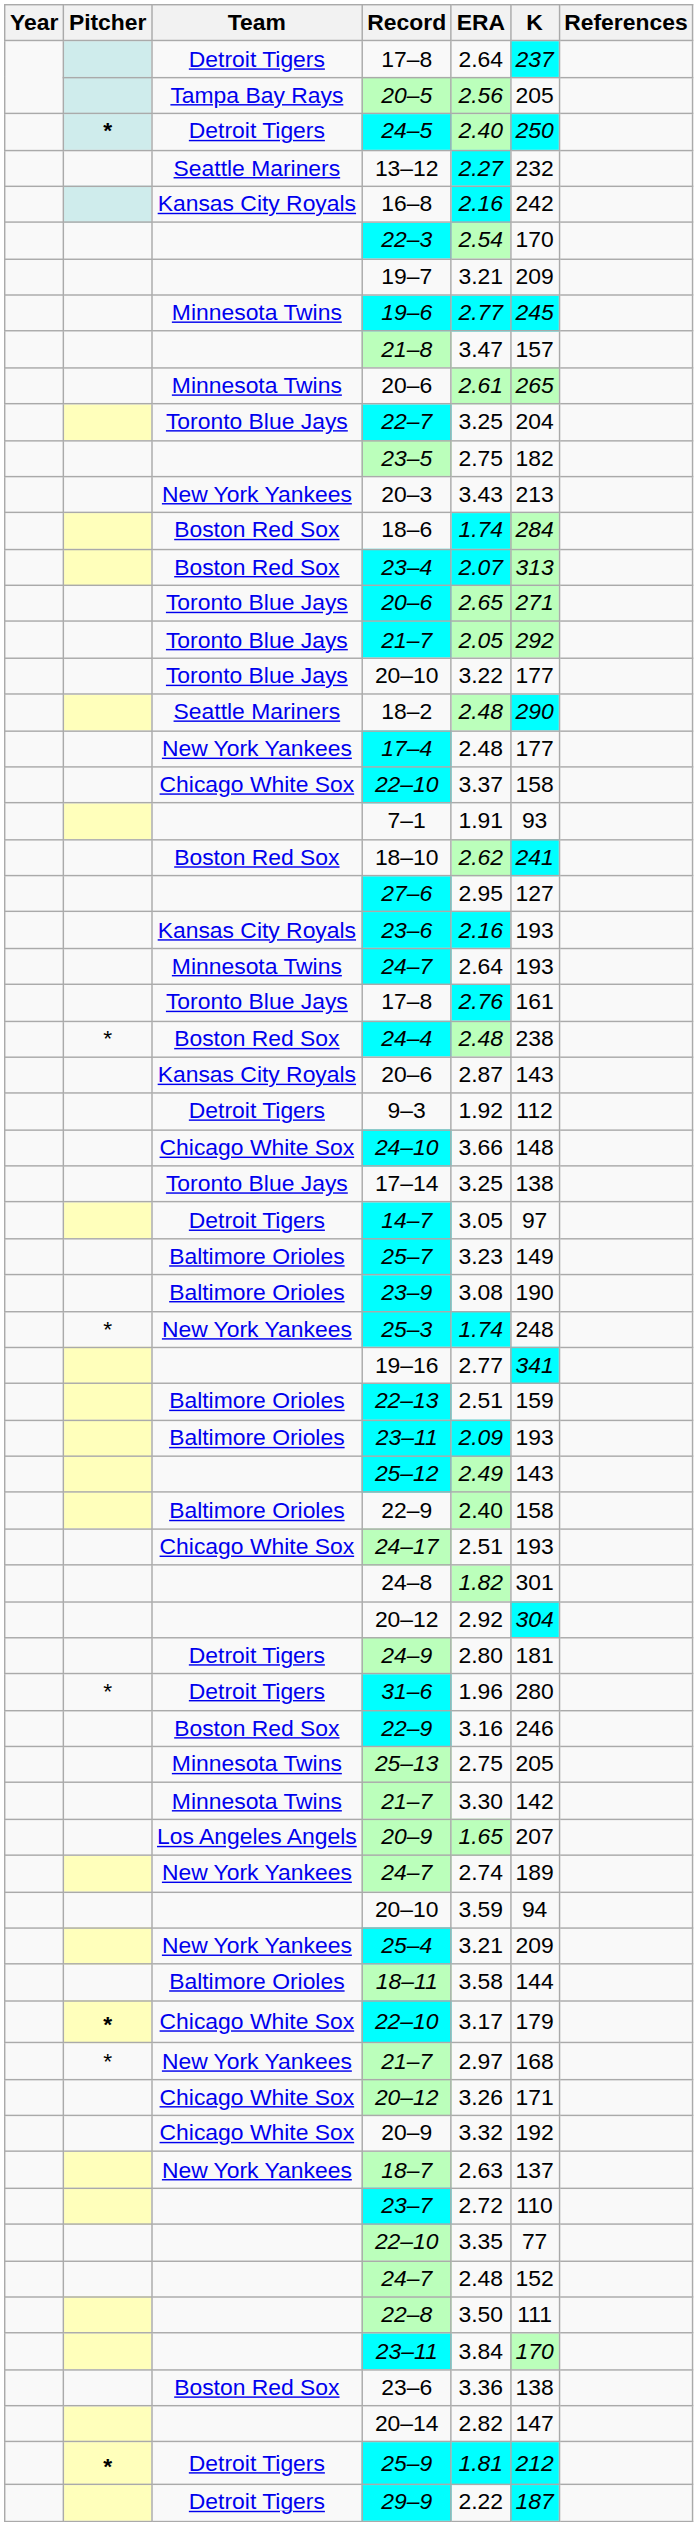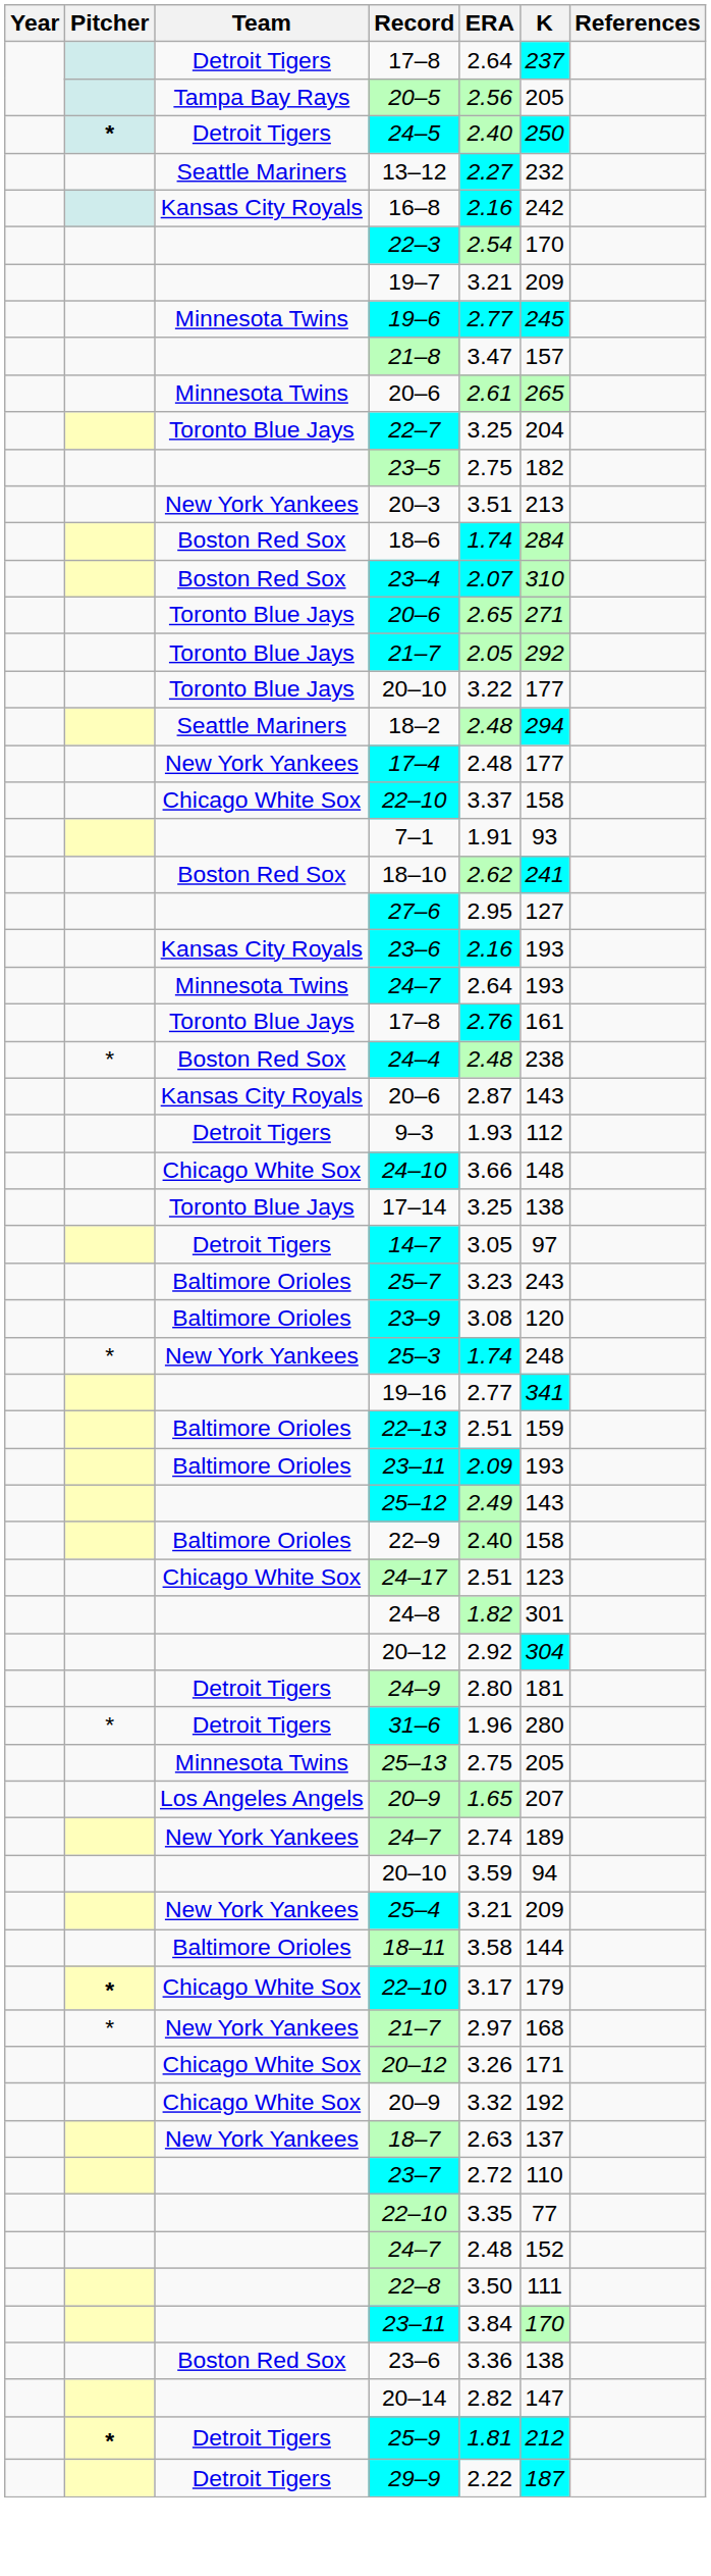 <table class="wikitable sortable plainrowheaders" style="text-align:center">
 <tr>
 <th scope="col">Year</th>
 <th scope="col">Pitcher</th>
 <th scope="col">Team</th>
 <th scope="col" data-sort-type="number">Record</th>
 <th scope="col">ERA</th>
 <th scope="col">K</th>
 <th class="unsortable">References</th>
 </tr>
 <tr>
 <td rowspan=2></td>
 <th scope="row" style="text-align:center; background:#cfecec;"> </th>
 <td><a href='#'>Detroit Tigers</a><br></td>
 <td>17–8</td>
 <td>2.64</td>
 <td style="background:#00ffff;"><em>237</em></td>
 <td><br></td>
 </tr>
 <tr>
 <th scope="row" style="text-align:center; background:#cfecec;"></th>
 <td><a href='#'>Tampa Bay Rays</a></td>
 <td style="background:#bfb;"><em>20–5</em></td>
 <td style="background:#bfb;"><em>2.56</em></td>
 <td>205</td>
 <td></td>
 </tr>
 <tr>
 <td></td>
 <th scope="row" style="text-align:center; background:#cfecec;">* </th>
 <td><a href='#'>Detroit Tigers</a></td>
 <td style="background:#00ffff;"><em>24–5</em></td>
 <td style="background:#bfb;"><em>2.40</em></td>
 <td style="background:#00ffff;"><em>250</em></td>
 <td></td>
 </tr>
 <tr>
 <td></td>
 <td> </td>
 <td><a href='#'>Seattle Mariners</a></td>
 <td>13–12</td>
 <td style="background:#00ffff;"><em>2.27</em></td>
 <td>232</td>
 <td></td>
 </tr>
 <tr>
 <td></td>
 <th scope="row" style="text-align:center; background:#cfecec;"> </th>
 <td><a href='#'>Kansas City Royals</a></td>
 <td>16–8</td>
 <td style="background:#00ffff;"><em>2.16</em></td>
 <td>242</td>
 <td></td>
 </tr>
 <tr>
 <td></td>
 <td></td>
 <td></td>
 <td style="background:#00ffff;"><em>22–3</em></td>
 <td style="background:#bfb;"><em>2.54</em></td>
 <td>170</td>
 <td></td>
 </tr>
 <tr>
 <td></td>
 <td> </td>
 <td></td>
 <td>19–7</td>
 <td>3.21</td>
 <td>209</td>
 <td></td>
 </tr>
 <tr>
 <td></td>
 <td> </td>
 <td><a href='#'>Minnesota Twins</a></td>
 <td style="background:#00ffff;"><em>19–6</em></td>
 <td style="background:#00ffff;"><em>2.77</em></td>
 <td style="background:#00ffff;"><em>245</em></td>
 <td></td>
 </tr>
 <tr>
 <td></td>
 <td></td>
 <td></td>
 <td style="background:#bfb;"><em>21–8</em></td>
 <td>3.47</td>
 <td>157</td>
 <td></td>
 </tr>
 <tr>
 <td></td>
 <td> </td>
 <td><a href='#'>Minnesota Twins</a></td>
 <td>20–6</td>
 <td style="background:#bfb;"><em>2.61</em></td>
 <td style="background:#bfb;"><em>265</em></td>
 <td></td>
 </tr>
 <tr>
 <td></td>
 <th scope="row" style="text-align:center; background-color: #ffffbb"> <sup></sup> </th>
 <td><a href='#'>Toronto Blue Jays</a></td>
 <td style="background:#00ffff;"><em>22–7</em></td>
 <td>3.25</td>
 <td>204</td>
 <td></td>
 </tr>
 <tr>
 <td></td>
 <td></td>
 <td></td>
 <td style="background:#bfb;"><em>23–5</em></td>
 <td>2.75</td>
 <td>182</td>
 <td></td>
 </tr>
 <tr>
 <td></td>
 <td> </td>
 <td><a href='#'>New York Yankees</a></td>
 <td>20–3</td>
-<td>3.43</td>
+<td>3.51</td>
 <td>213</td>
 <td></td>
 </tr>
 <tr>
 <td></td>
 <th scope="row" style="text-align:center; background-color: #ffffbb"> <sup></sup> </th>
 <td><a href='#'>Boston Red Sox</a></td>
 <td>18–6</td>
 <td style="background:#00ffff;"><em>1.74</em></td>
 <td style="background:#bfb;"><em>284</em></td>
 <td></td>
 </tr>
 <tr>
 <td></td>
 <th scope="row" style="text-align:center; background-color: #ffffbb"> <sup></sup> </th>
 <td><a href='#'>Boston Red Sox</a></td>
 <td style="background:#00ffff;"><em>23–4</em></td>
 <td style="background:#00ffff;"><em>2.07</em></td>
-<td style="background:#bfb;"><em>313</em></td>
+<td style="background:#bfb;"><em>310</em></td>
 <td></td>
 </tr>
 <tr>
 <td></td>
 <td> </td>
 <td><a href='#'>Toronto Blue Jays</a></td>
 <td style="background:#00ffff;"><em>20–6</em></td>
 <td style="background:#bfb;"><em>2.65</em></td>
 <td style="background:#bfb;"><em>271</em></td>
 <td></td>
 </tr>
 <tr>
 <td></td>
 <td> </td>
 <td><a href='#'>Toronto Blue Jays</a></td>
 <td style="background:#00ffff;"><em>21–7</em></td>
 <td style="background:#bfb;"><em>2.05</em></td>
 <td style="background:#bfb;"><em>292</em></td>
 <td></td>
 </tr>
 <tr>
 <td></td>
 <td></td>
 <td><a href='#'>Toronto Blue Jays</a></td>
 <td>20–10</td>
 <td>3.22</td>
 <td>177</td>
 <td></td>
 </tr>
 <tr>
 <td></td>
 <th scope="row" style="text-align:center; background-color: #ffffbb"> <sup></sup></th>
 <td><a href='#'>Seattle Mariners</a></td>
 <td>18–2</td>
 <td style="background:#bfb;"><em>2.48</em></td>
-<td style="background:#00ffff;"><em>290</em></td>
+<td style="background:#00ffff;"><em>294</em></td>
 <td></td>
 </tr>
 <tr>
 <td></td>
 <td> </td>
 <td><a href='#'>New York Yankees</a></td>
 <td style="background:#00ffff;"><em>17–4</em></td>
 <td>2.48</td>
 <td>177</td>
 <td></td>
 </tr>
 <tr>
 <td></td>
 <td></td>
 <td><a href='#'>Chicago White Sox</a></td>
 <td style="background:#00ffff;"><em>22–10</em></td>
 <td>3.37</td>
 <td>158</td>
 <td></td>
 </tr>
 <tr>
 <td></td>
 <th scope="row" style="text-align:center; background:#ffb;"> <sup></sup></th>
 <td></td>
 <td>7–1</td>
 <td>1.91</td>
 <td>93</td>
 <td></td>
 </tr>
 <tr>
 <td></td>
 <td> </td>
 <td><a href='#'>Boston Red Sox</a></td>
 <td>18–10</td>
 <td style="background:#bfb;"><em>2.62</em></td>
 <td style="background:#00ffff;"><em>241</em></td>
 <td></td>
 </tr>
 <tr>
 <td></td>
 <td></td>
 <td></td>
 <td style="background:#00ffff;"><em>27–6</em></td>
 <td>2.95</td>
 <td>127</td>
 <td></td>
 </tr>
 <tr>
 <td></td>
 <td> </td>
 <td><a href='#'>Kansas City Royals</a></td>
 <td style="background:#00ffff;"><em>23–6</em></td>
 <td style="background:#00ffff;"><em>2.16</em></td>
 <td>193</td>
 <td></td>
 </tr>
 <tr>
 <td></td>
 <td></td>
 <td><a href='#'>Minnesota Twins</a></td>
 <td style="background:#00ffff;"><em>24–7</em></td>
 <td>2.64</td>
 <td>193</td>
 <td></td>
 </tr>
 <tr>
 <td></td>
 <td> </td>
 <td><a href='#'>Toronto Blue Jays</a></td>
 <td>17–8</td>
 <td style="background:#00ffff;"><em>2.76</em></td>
 <td>161</td>
 <td></td>
 </tr>
 <tr>
 <td></td>
 <td>* </td>
 <td><a href='#'>Boston Red Sox</a></td>
 <td style="background:#00ffff;"><em>24–4</em></td>
 <td style="background:#bfb;"><em>2.48</em></td>
 <td>238</td>
 <td></td>
 </tr>
 <tr>
 <td></td>
 <td> </td>
 <td><a href='#'>Kansas City Royals</a></td>
 <td>20–6</td>
 <td>2.87</td>
 <td>143</td>
 <td></td>
 </tr>
 <tr>
 <td></td>
 <td></td>
 <td><a href='#'>Detroit Tigers</a></td>
 <td>9–3</td>
-<td>1.92</td>
+<td>1.93</td>
 <td>112</td>
 <td></td>
 </tr>
 <tr>
 <td></td>
 <td></td>
 <td><a href='#'>Chicago White Sox</a></td>
 <td style="background:#00ffff;"><em>24–10</em></td>
 <td>3.66</td>
 <td>148</td>
 <td></td>
 </tr>
 <tr>
 <td></td>
 <td></td>
 <td><a href='#'>Toronto Blue Jays</a></td>
 <td>17–14</td>
 <td>3.25</td>
 <td>138</td>
 <td></td>
 </tr>
 <tr>
 <td></td>
 <th scope="row" style="text-align:center; background-color: #ffffbb"> <sup></sup></th>
 <td><a href='#'>Detroit Tigers</a></td>
 <td style="background:#00ffff;"><em>14–7</em></td>
 <td>3.05</td>
 <td>97</td>
 <td></td>
 </tr>
 <tr>
 <td></td>
 <td></td>
 <td><a href='#'>Baltimore Orioles</a></td>
 <td style="background:#00ffff;"><em>25–7</em></td>
 <td>3.23</td>
-<td>149</td>
+<td>243</td>
 <td></td>
 </tr>
 <tr>
 <td></td>
 <td></td>
 <td><a href='#'>Baltimore Orioles</a></td>
 <td style="background:#00ffff;"><em>23–9</em></td>
 <td>3.08</td>
-<td>190</td>
+<td>120</td>
 <td></td>
 </tr>
 <tr>
 <td></td>
 <td>*</td>
 <td><a href='#'>New York Yankees</a></td>
 <td style="background:#00ffff;"><em>25–3</em></td>
 <td style="background:#00ffff;"><em>1.74</em></td>
 <td>248</td>
 <td></td>
 </tr>
 <tr>
 <td></td>
 <th scope="row" style="text-align:center; background:#ffb;"> <sup></sup></th>
 <td></td>
 <td>19–16</td>
 <td>2.77</td>
 <td style="background:#00ffff;"><em>341</em></td>
 <td></td>
 </tr>
 <tr>
 <td></td>
 <th scope="row" style="text-align:center; background:#ffb;"> <sup></sup></th>
 <td><a href='#'>Baltimore Orioles</a></td>
 <td style="background:#00ffff;"><em>22–13</em></td>
 <td>2.51</td>
 <td>159</td>
 <td></td>
 </tr>
 <tr>
 <td></td>
 <th scope="row" style="text-align:center; background:#ffb;"> <sup></sup> </th>
 <td><a href='#'>Baltimore Orioles</a></td>
 <td style="background:#00ffff;"><em>23–11</em></td>
 <td style="background:#00ffff;"><em>2.09</em></td>
 <td>193</td>
 <td></td>
 </tr>
 <tr>
 <td></td>
 <th scope="row" style="text-align:center; background:#ffb;"> <sup></sup></th>
 <td></td>
 <td style="background:#00ffff;"><em>25–12</em></td>
 <td style="background:#bfb;"><em>2.49</em></td>
 <td>143</td>
 <td></td>
 </tr>
 <tr>
 <td></td>
 <th scope="row" style="text-align:center; background:#ffb;"> <sup></sup></th>
 <td><a href='#'>Baltimore Orioles</a></td>
 <td>22–9</td>
 <td style="background:#bfb;">2.40</td>
 <td>158</td>
 <td></td>
 </tr>
 <tr>
 <td></td>
 <td></td>
 <td><a href='#'>Chicago White Sox</a></td>
 <td style="background:#bfb;"><em>24–17</em></td>
 <td>2.51</td>
-<td>193</td>
+<td>123</td>
 <td></td>
 </tr>
 <tr>
 <td></td>
 <td> </td>
 <td></td>
 <td>24–8</td>
 <td style="background:#bfb;"><em>1.82</em></td>
 <td>301</td>
 <td></td>
 </tr>
 <tr>
 <td></td>
 <td></td>
 <td></td>
 <td>20–12</td>
 <td>2.92</td>
 <td style="background:#00ffff;"><em>304</em></td>
 <td></td>
 </tr>
 <tr>
 <td></td>
 <td> </td>
 <td><a href='#'>Detroit Tigers</a></td>
 <td style="background:#bfb;"><em>24–9</em></td>
 <td>2.80</td>
 <td>181</td>
 <td></td>
 </tr>
 <tr>
 <td></td>
 <td>* </td>
 <td><a href='#'>Detroit Tigers</a></td>
 <td style="background:#00ffff;"><em>31–6</em></td>
 <td>1.96</td>
 <td>280</td>
 <td></td>
 </tr>
 <tr>
 <td></td>
 <td></td>
-<td><a href='#'>Boston Red Sox</a></td>
-<td style="background:#00ffff;"><em>22–9</em></td>
-<td>3.16</td>
-<td>246</td>
-<td></td>
-</tr>
-<tr>
-<td></td>
-<td></td>
 <td><a href='#'>Minnesota Twins</a></td>
 <td style="background:#bfb;"><em>25–13</em></td>
 <td>2.75</td>
 <td>205</td>
-<td></td>
-</tr>
-<tr>
-<td></td>
-<td></td>
-<td><a href='#'>Minnesota Twins</a></td>
-<td style="background:#bfb;"><em>21–7</em></td>
-<td>3.30</td>
-<td>142</td>
 <td></td>
 </tr>
 <tr>
 <td></td>
 <td></td>
 <td><a href='#'>Los Angeles Angels</a></td>
 <td style="background:#bfb;"><em>20–9</em></td>
 <td style="background:#bfb;"><em>1.65</em></td>
 <td>207</td>
 <td></td>
 </tr>
 <tr>
 <td></td>
 <th scope="row" style="text-align:center; background:#ffb;"> <sup></sup></th>
 <td><a href='#'>New York Yankees</a></td>
 <td style="background:#bfb;"><em>24–7</em></td>
 <td>2.74</td>
 <td>189</td>
 <td></td>
 </tr>
 <tr>
 <td></td>
 <td></td>
 <td></td>
 <td>20–10</td>
 <td>3.59</td>
 <td>94</td>
 <td></td>
 </tr>
 <tr>
 <td></td>
 <th scope="row" style="text-align:center; background:#ffb;"> <sup></sup></th>
 <td><a href='#'>New York Yankees</a></td>
 <td style="background:#00ffff;"><em>25–4</em></td>
 <td>3.21</td>
 <td>209</td>
 <td></td>
 </tr>
 <tr>
 <td></td>
 <td></td>
 <td><a href='#'>Baltimore Orioles</a></td>
 <td style="background:#bfb;"><em>18–11</em></td>
 <td>3.58</td>
 <td>144</td>
 <td></td>
 </tr>
 <tr>
 <td></td>
 <th scope="row" style="text-align:center; background:#ffb;">* <sup></sup></th>
 <td><a href='#'>Chicago White Sox</a></td>
 <td style="background:#00ffff;"><em>22–10</em></td>
 <td>3.17</td>
 <td>179</td>
 <td></td>
 </tr>
 <tr>
 <td></td>
 <td>*</td>
 <td><a href='#'>New York Yankees</a></td>
 <td style="background:#bfb;"><em>21–7</em></td>
 <td>2.97</td>
 <td>168</td>
 <td></td>
 </tr>
 <tr>
 <td></td>
 <td> </td>
 <td><a href='#'>Chicago White Sox</a></td>
 <td style="background:#bfb;"><em>20–12</em></td>
 <td>3.26</td>
 <td>171</td>
 <td></td>
 </tr>
 <tr>
 <td></td>
 <td> </td>
 <td><a href='#'>Chicago White Sox</a></td>
 <td>20–9</td>
 <td>3.32</td>
 <td>192</td>
 <td></td>
 </tr>
 <tr>
 <td></td>
 <th scope="row" style="text-align:center; background:#ffb;"> <sup></sup></th>
 <td><a href='#'>New York Yankees</a></td>
 <td style="background:#bfb;"><em>18–7</em></td>
 <td>2.63</td>
 <td>137</td>
 <td></td>
 </tr>
 <tr>
 <td></td>
 <th scope="row" style="text-align:center; background:#ffb;"> <sup></sup></th>
 <td></td>
 <td style="background:#00ffff;"><em>23–7</em></td>
 <td>2.72</td>
 <td>110</td>
 <td></td>
 </tr>
 <tr>
 <td></td>
 <td></td>
 <td></td>
 <td style="background:#bfb;"><em>22–10</em></td>
 <td>3.35</td>
 <td>77</td>
 <td></td>
 </tr>
 <tr>
 <td></td>
 <td></td>
 <td></td>
 <td style="background:#bfb;"><em>24–7</em></td>
 <td>2.48</td>
 <td>152</td>
 <td></td>
 </tr>
 <tr>
 <td></td>
 <th scope="row" style="text-align:center; background:#ffb;"> <sup></sup></th>
 <td></td>
 <td style="background:#bfb;"><em>22–8</em></td>
 <td>3.50</td>
 <td>111</td>
 <td></td>
 </tr>
 <tr>
 <td></td>
 <th scope="row" style="text-align:center; background:#ffb;"> <sup></sup></th>
 <td></td>
 <td style="background:#00ffff;"><em>23–11</em></td>
 <td>3.84</td>
 <td style="background:#bfb;"><em>170</em></td>
 <td></td>
 </tr>
 <tr>
 <td></td>
 <td></td>
 <td><a href='#'>Boston Red Sox</a></td>
 <td>23–6</td>
 <td>3.36</td>
 <td>138</td>
 <td></td>
 </tr>
 <tr>
 <td></td>
 <th scope="row" style="text-align:center; background:#ffb;"> <sup></sup></th>
 <td></td>
 <td>20–14</td>
 <td>2.82</td>
 <td>147</td>
 <td></td>
 </tr>
 <tr>
 <td></td>
 <th scope="row" style="text-align:center; background:#ffb;">* <sup></sup></th>
 <td><a href='#'>Detroit Tigers</a></td>
 <td style="background:#00ffff;"><em>25–9</em></td>
 <td style="background:#00ffff;"><em>1.81</em></td>
 <td style="background:#00ffff;"><em>212</em></td>
 <td></td>
 </tr>
 <tr>
 <td></td>
 <th scope="row" style="text-align:center; background:#ffb;"> <sup></sup></th>
 <td><a href='#'>Detroit Tigers</a></td>
 <td style="background:#00ffff;"><em>29–9</em></td>
 <td>2.22</td>
 <td style="background:#00ffff;"><em>187</em></td>
 <td></td>
 </tr>
 </table>
